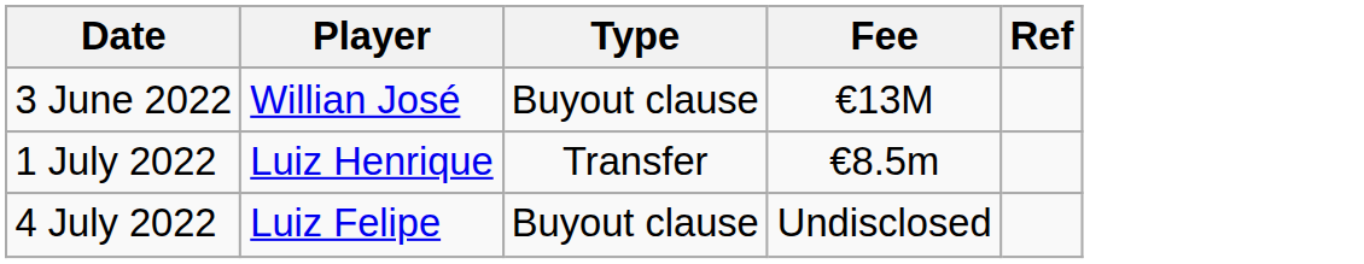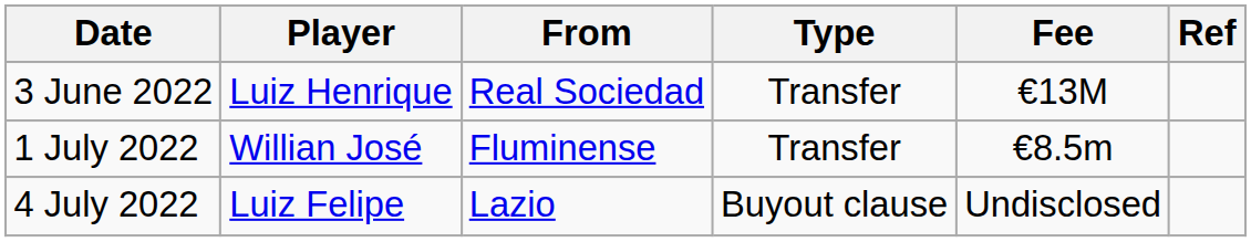 <table class="wikitable">
 <tr>
 <th>Date</th>
 <th>Player</th>
+<th>From</th>
 <th>Type</th>
 <th>Fee</th>
 <th>Ref</th>
 </tr>
 <tr>
 <td>3 June 2022</td>
-<td> <a href='#'>Willian José</a></td>
-<td align=center>Buyout clause</td>
+<td> <a href='#'>Luiz Henrique</a></td>
+<td><a href='#'>Real Sociedad</a></td>
+<td align=center>Transfer</td>
 <td align=center>€13M</td>
 <td align=center></td>
 </tr>
 <tr>
 <td>1 July 2022</td>
-<td> <a href='#'>Luiz Henrique</a></td>
+<td> <a href='#'>Willian José</a></td>
+<td> <a href='#'>Fluminense</a></td>
 <td align=center>Transfer</td>
 <td align=center>€8.5m</td>
 <td align=center></td>
 </tr>
 <tr>
 <td>4 July 2022</td>
 <td> <a href='#'>Luiz Felipe</a></td>
+<td> <a href='#'>Lazio</a></td>
 <td align=center>Buyout clause</td>
 <td align=center>Undisclosed</td>
 <td align=center></td>
 </tr>
 </table>
